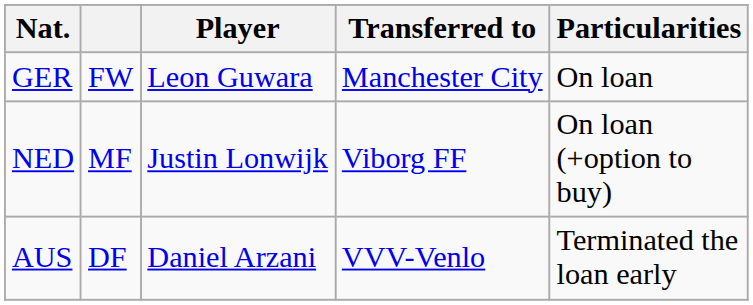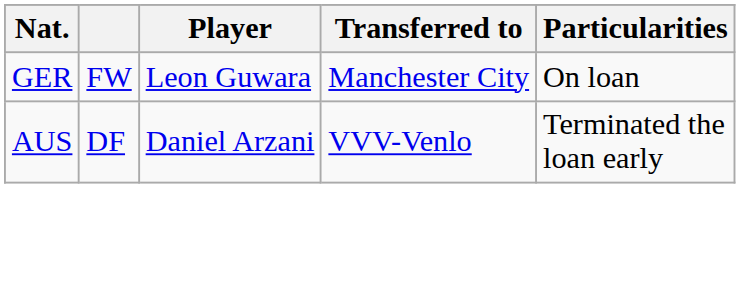 <table class="wikitable plainrowheaders sortable">
 <tr>
 <th>Nat.</th>
 <th></th>
 <th scope=col>Player</th>
 <th>Transferred to</th>
 <th !scope=col; style="width: 65px;">Particularities</th>
 </tr>
 <tr>
 <td><strong></strong> <a href='#'>GER</a></td>
 <td><a href='#'>FW</a></td>
 <td><a href='#'>Leon Guwara</a></td>
 <td><strong></strong> <a href='#'>Manchester City</a></td>
 <td>On loan</td>
 </tr>
 <tr>
-<td><strong></strong> <a href='#'>NED</a></td>
-<td><a href='#'>MF</a></td>
-<td><a href='#'>Justin Lonwijk</a></td>
-<td><strong></strong> <a href='#'>Viborg FF</a></td>
-<td>On loan (+option to buy)</td>
-</tr>
-<tr>
 <td><strong></strong> <a href='#'>AUS</a></td>
 <td><a href='#'>DF</a></td>
 <td><a href='#'>Daniel Arzani</a></td>
 <td><strong></strong> <a href='#'>VVV-Venlo</a></td>
 <td>Terminated the loan early</td>
 </tr>
 </table>
